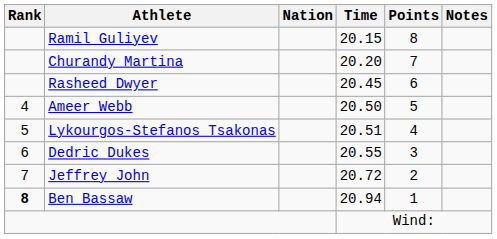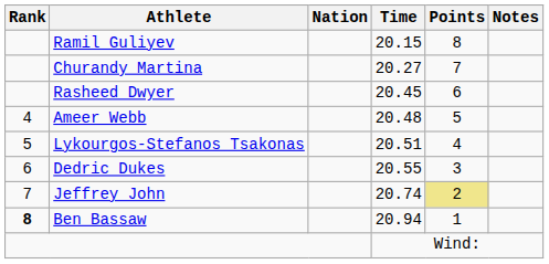 <table class="wikitable mw-datatable sortable" style="text-align:center;">
 <tr>
 <th>Rank</th>
 <th>Athlete</th>
 <th>Nation</th>
 <th>Time</th>
 <th>Points</th>
 <th>Notes</th>
 </tr>
 <tr>
 <td></td>
 <td align=left><a href='#'>Ramil Guliyev</a></td>
 <td align=left></td>
 <td>20.15</td>
 <td>8</td>
 <td></td>
 </tr>
 <tr>
 <td></td>
 <td align=left><a href='#'>Churandy Martina</a></td>
 <td align=left></td>
-<td>20.20</td>
+<td>20.27</td>
 <td>7</td>
 <td></td>
 </tr>
 <tr>
 <td></td>
 <td align=left><a href='#'>Rasheed Dwyer</a></td>
 <td align=left></td>
 <td>20.45</td>
 <td>6</td>
 <td></td>
 </tr>
 <tr>
 <td>4</td>
 <td align=left><a href='#'>Ameer Webb</a></td>
 <td align=left></td>
-<td>20.50</td>
+<td>20.48</td>
 <td>5</td>
 <td></td>
 </tr>
 <tr>
 <td>5</td>
 <td align=left><a href='#'>Lykourgos-Stefanos Tsakonas</a></td>
 <td align=left></td>
 <td>20.51</td>
 <td>4</td>
 <td></td>
 </tr>
 <tr>
 <td>6</td>
 <td align=left><a href='#'>Dedric Dukes</a></td>
 <td align=left></td>
 <td>20.55</td>
 <td>3</td>
 <td></td>
 </tr>
 <tr>
 <td>7</td>
 <td align=left><a href='#'>Jeffrey John</a></td>
 <td align=left></td>
-<td>20.72</td>
-<td>2</td>
+<td>20.74</td>
+<td style="background: khaki;">2</td>
 <td></td>
 </tr>
 <tr>
 <td><strong>8</strong></td>
 <td align=left><a href='#'>Ben Bassaw</a></td>
 <td align=left></td>
 <td>20.94</td>
 <td>1</td>
 <td></td>
 </tr>
 <tr class="sortbottom">
 <td colspan=3></td>
 <td colspan=3>Wind: </td>
 </tr>
 </table>
